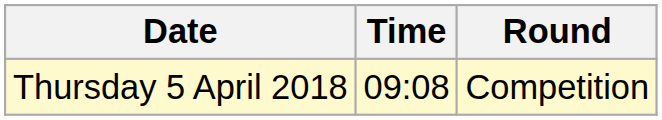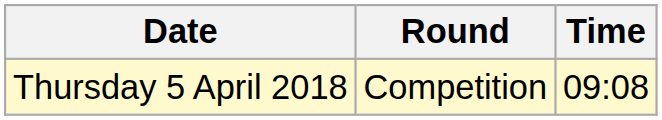 <table class="wikitable">
 <tr>
 <th>Date</th>
+<th>Round</th>
 <th>Time</th>
-<th>Round</th>
 </tr>
 <tr>
 <td style=background:lemonchiffon>Thursday 5 April 2018</td>
+<td style=background:lemonchiffon>Competition</td>
 <td style=background:lemonchiffon>09:08</td>
-<td style=background:lemonchiffon>Competition</td>
 </tr>
 </table>
